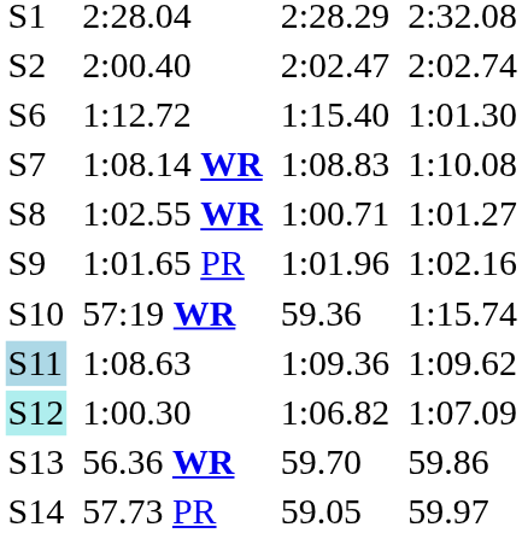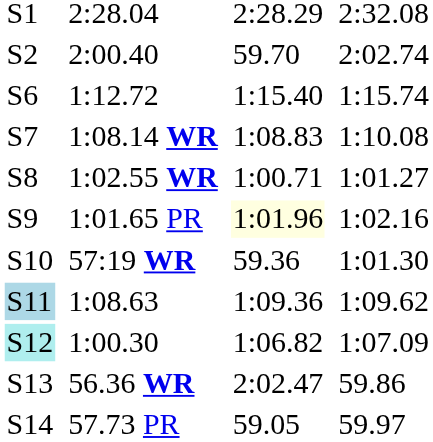 <table>
 <tr>
 <td>S1 <br></td>
 <td></td>
 <td>2:28.04</td>
 <td></td>
 <td>2:28.29</td>
 <td></td>
 <td>2:32.08</td>
 </tr>
 <tr>
 <td>S2 <br></td>
 <td></td>
 <td>2:00.40</td>
 <td></td>
-<td>2:02.47</td>
+<td>59.70</td>
 <td></td>
 <td>2:02.74</td>
 </tr>
 <tr>
 <td>S6 <br></td>
 <td></td>
 <td>1:12.72</td>
 <td></td>
 <td>1:15.40</td>
 <td></td>
-<td>1:01.30</td>
+<td>1:15.74</td>
 </tr>
 <tr>
 <td>S7 <br></td>
 <td></td>
 <td>1:08.14 <strong><a href='#'>WR</a></strong></td>
 <td></td>
 <td>1:08.83</td>
 <td></td>
 <td>1:10.08</td>
 </tr>
 <tr>
 <td>S8 <br></td>
 <td></td>
 <td>1:02.55 <strong><a href='#'>WR</a></strong></td>
 <td></td>
 <td>1:00.71</td>
 <td></td>
 <td>1:01.27</td>
 </tr>
 <tr>
 <td>S9 <br></td>
 <td></td>
 <td>1:01.65 <a href='#'>PR</a></td>
 <td></td>
-<td>1:01.96</td>
+<td style="background: lightyellow;">1:01.96</td>
 <td></td>
 <td>1:02.16</td>
 </tr>
 <tr>
 <td>S10 <br></td>
 <td></td>
 <td>57:19 <strong><a href='#'>WR</a></strong></td>
 <td></td>
 <td>59.36</td>
 <td></td>
-<td>1:15.74</td>
+<td>1:01.30</td>
 </tr>
 <tr>
 <td style="background: lightblue;">S11 <br></td>
 <td></td>
 <td>1:08.63</td>
 <td></td>
 <td>1:09.36</td>
 <td></td>
 <td>1:09.62</td>
 </tr>
 <tr>
 <td style="background: paleturquoise;">S12 <br></td>
 <td></td>
 <td>1:00.30</td>
 <td></td>
 <td>1:06.82</td>
 <td></td>
 <td>1:07.09</td>
 </tr>
 <tr>
 <td>S13 <br></td>
 <td></td>
 <td>56.36 <strong><a href='#'>WR</a></strong></td>
 <td></td>
-<td>59.70</td>
+<td>2:02.47</td>
 <td></td>
 <td>59.86</td>
 </tr>
 <tr>
 <td>S14 <br></td>
 <td></td>
 <td>57.73 <a href='#'>PR</a></td>
 <td></td>
 <td>59.05</td>
 <td></td>
 <td>59.97</td>
 </tr>
 </table>
